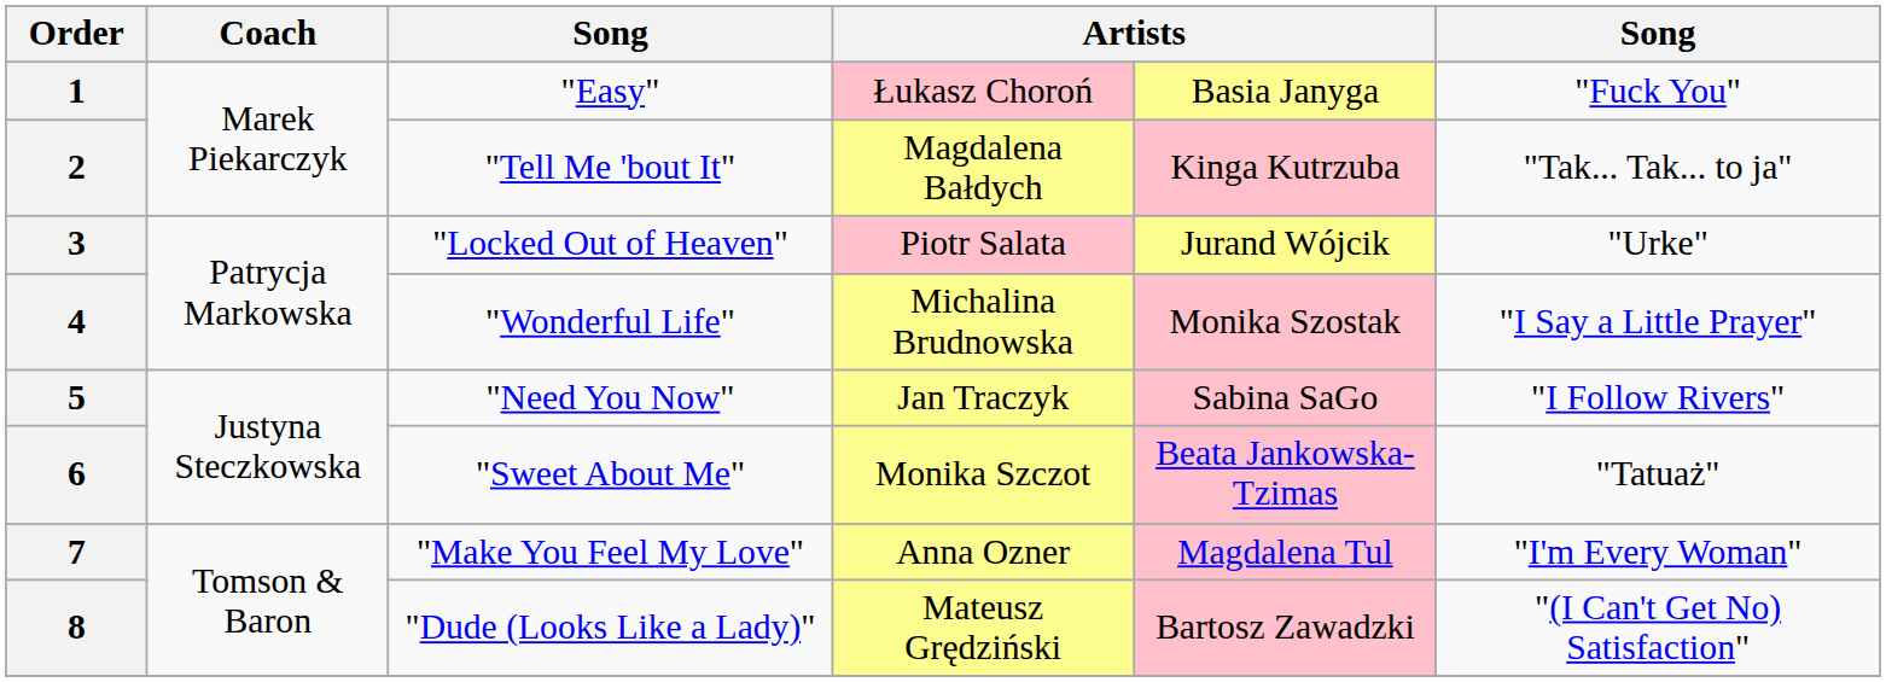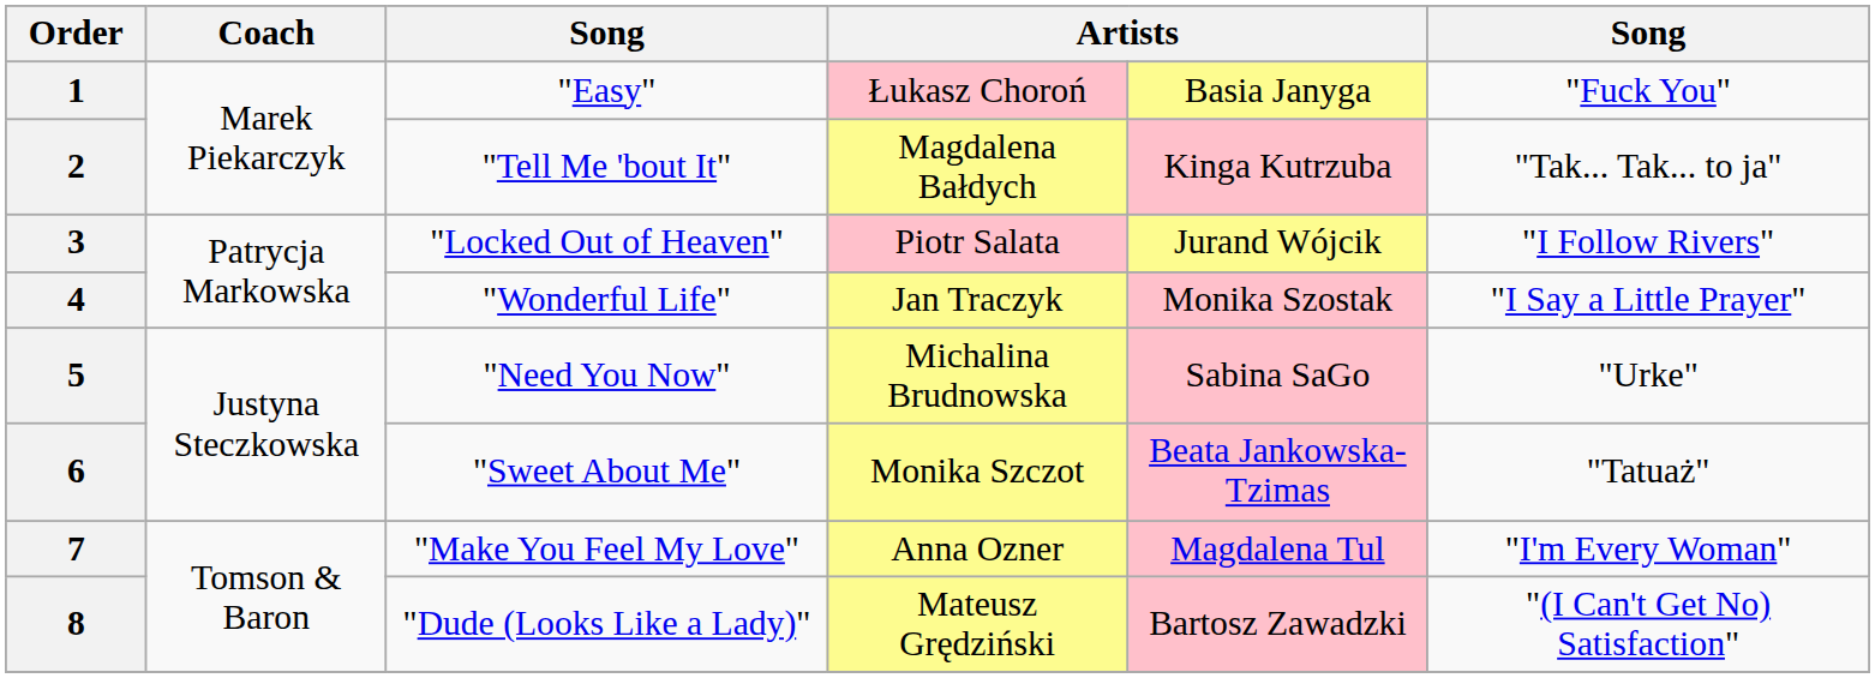 <table class="wikitable" style="text-align: center; width:95%;">
 <tr>
 <th width="07%">Order</th>
 <th width="12%">Coach</th>
 <th width="22%">Song</th>
 <th colspan="2" width="32%">Artists</th>
 <th width="22%">Song</th>
 </tr>
 <tr>
 <th>1</th>
 <td rowspan="2">Marek Piekarczyk</td>
 <td>"<a href='#'>Easy</a>"</td>
 <td width="15%" style="background:pink;">Łukasz Choroń</td>
 <td width="15%" style="background:#fdfc8f;">Basia Janyga</td>
 <td>"<a href='#'>Fuck You</a>"</td>
 </tr>
 <tr>
 <th>2</th>
 <td>"<a href='#'>Tell Me 'bout It</a>"</td>
 <td style="background:#fdfc8f;">Magdalena Bałdych</td>
 <td style="background:pink;">Kinga Kutrzuba</td>
 <td>"Tak... Tak... to ja"</td>
 </tr>
 <tr>
 <th>3</th>
 <td rowspan="2">Patrycja Markowska</td>
 <td>"<a href='#'>Locked Out of Heaven</a>"</td>
 <td width="15%" style="background:pink;">Piotr Salata</td>
 <td width="15%" style="background:#fdfc8f;">Jurand Wójcik</td>
-<td>"Urke"</td>
+<td>"<a href='#'>I Follow Rivers</a>"</td>
 </tr>
 <tr>
 <th>4</th>
 <td>"<a href='#'>Wonderful Life</a>"</td>
-<td style="background:#fdfc8f;">Michalina Brudnowska</td>
+<td style="background:#fdfc8f;">Jan Traczyk</td>
 <td style="background:pink;">Monika Szostak</td>
 <td>"<a href='#'>I Say a Little Prayer</a>"</td>
 </tr>
 <tr>
 <th>5</th>
 <td rowspan="2">Justyna Steczkowska</td>
 <td>"<a href='#'>Need You Now</a>"</td>
-<td style="background:#fdfc8f;">Jan Traczyk</td>
+<td style="background:#fdfc8f;">Michalina Brudnowska</td>
 <td style="background:pink;">Sabina SaGo</td>
-<td>"<a href='#'>I Follow Rivers</a>"</td>
+<td>"Urke"</td>
 </tr>
 <tr>
 <th>6</th>
 <td>"<a href='#'>Sweet About Me</a>"</td>
 <td style="background:#fdfc8f;">Monika Szczot</td>
 <td style="background:pink;"><a href='#'>Beata Jankowska-Tzimas</a></td>
 <td>"Tatuaż"</td>
 </tr>
 <tr>
 <th>7</th>
 <td rowspan="2">Tomson & Baron</td>
 <td>"<a href='#'>Make You Feel My Love</a>"</td>
 <td style="background:#fdfc8f;">Anna Ozner</td>
 <td style="background:pink;"><a href='#'>Magdalena Tul</a></td>
 <td>"<a href='#'>I'm Every Woman</a>"</td>
 </tr>
 <tr>
 <th>8</th>
 <td>"<a href='#'>Dude (Looks Like a Lady)</a>"</td>
 <td style="background:#fdfc8f;">Mateusz Grędziński</td>
 <td style="background:pink;">Bartosz Zawadzki</td>
 <td>"<a href='#'>(I Can't Get No) Satisfaction</a>"</td>
 </tr>
 <tr>
 </tr>
 </table>
